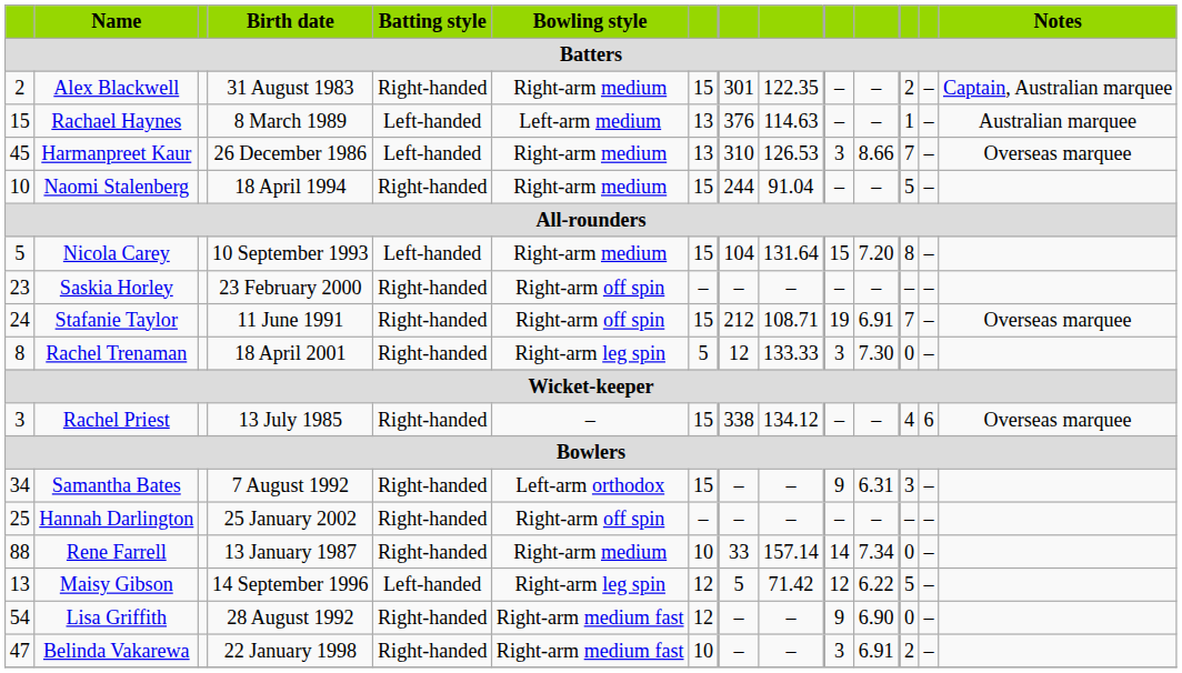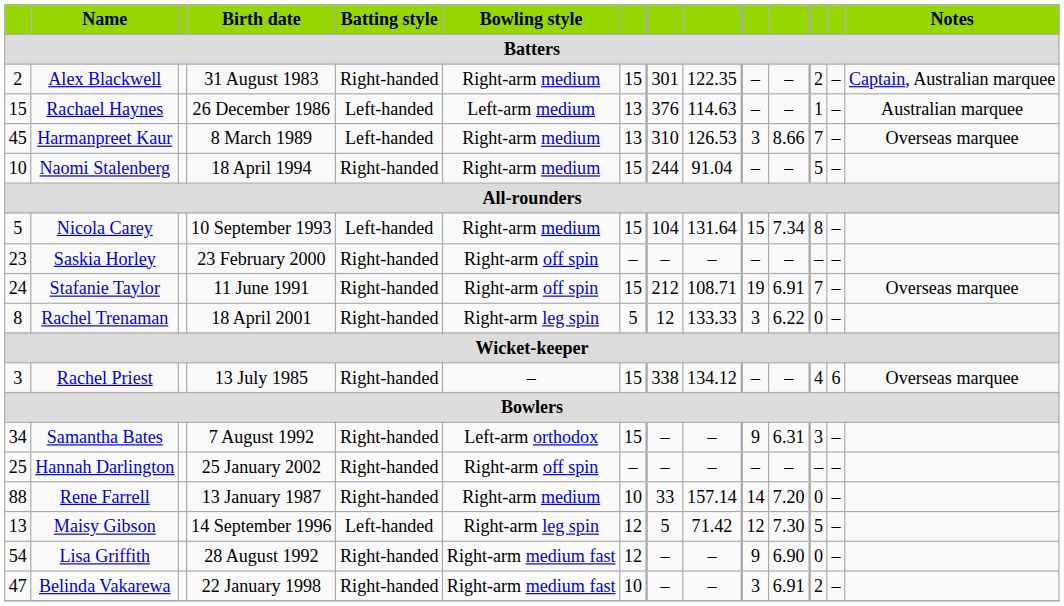 <table class="wikitable" style="font-size:95%;">
 <tr>
 <th style="background:#96d701; color:black;"></th>
 <th style="background:#96d701; color:black;">Name</th>
 <th style="background:#96d701; color:black;"></th>
 <th style="background:#96d701; color:black;">Birth date</th>
 <th style="background:#96d701; color:black;">Batting style</th>
 <th style="background:#96d701; color:black;">Bowling style</th>
 <th style="background:#96d701; color:black;"></th>
 <th style="background:#96d701; color:black; border-left-width: 2px;"></th>
 <th style="background:#96d701; color:black;"></th>
 <th style="background:#96d701; color:black; border-left-width: 2px;"></th>
 <th style="background:#96d701; color:black;"></th>
 <th style="background:#96d701; color:black; border-left-width: 2px;"></th>
 <th style="background:#96d701; color:black;"></th>
 <th style="background:#96d701; color:black;">Notes</th>
 </tr>
 <tr>
 <th colspan="14" style="background: #DCDCDC; text-align:center;">Batters</th>
 </tr>
 <tr align="center">
 <td>2</td>
 <td><a href='#'>Alex Blackwell</a></td>
 <td></td>
 <td>31 August 1983</td>
 <td>Right-handed</td>
 <td>Right-arm <a href='#'>medium</a></td>
 <td>15</td>
 <td style="border-left-width: 2px">301</td>
 <td>122.35</td>
 <td style="border-left-width: 2px">–</td>
 <td>–</td>
 <td style="border-left-width: 2px">2</td>
 <td>–</td>
 <td><a href='#'>Captain</a>, Australian marquee</td>
 </tr>
 <tr align="center">
 <td>15</td>
 <td><a href='#'>Rachael Haynes</a></td>
 <td></td>
-<td>8 March 1989</td>
+<td>26 December 1986</td>
 <td>Left-handed</td>
 <td>Left-arm <a href='#'>medium</a></td>
 <td>13</td>
 <td style="border-left-width: 2px">376</td>
 <td>114.63</td>
 <td style="border-left-width: 2px">–</td>
 <td>–</td>
 <td style="border-left-width: 2px">1</td>
 <td>–</td>
 <td>Australian marquee</td>
 </tr>
 <tr align="center">
 <td>45</td>
 <td><a href='#'>Harmanpreet Kaur</a></td>
 <td></td>
-<td>26 December 1986</td>
+<td>8 March 1989</td>
 <td>Left-handed</td>
 <td>Right-arm <a href='#'>medium</a></td>
 <td>13</td>
 <td style="border-left-width: 2px">310</td>
 <td>126.53</td>
 <td style="border-left-width: 2px">3</td>
 <td>8.66</td>
 <td style="border-left-width: 2px">7</td>
 <td>–</td>
 <td>Overseas marquee</td>
 </tr>
 <tr align="center">
 <td>10</td>
 <td><a href='#'>Naomi Stalenberg</a></td>
 <td></td>
 <td>18 April 1994</td>
 <td>Right-handed</td>
 <td>Right-arm <a href='#'>medium</a></td>
 <td>15</td>
 <td style="border-left-width: 2px">244</td>
 <td>91.04</td>
 <td style="border-left-width: 2px">–</td>
 <td>–</td>
 <td style="border-left-width: 2px">5</td>
 <td>–</td>
 <td></td>
 </tr>
 <tr>
 <th colspan="14" style="background: #DCDCDC; text-align:center;">All-rounders</th>
 </tr>
 <tr align="center">
 <td>5</td>
 <td><a href='#'>Nicola Carey</a></td>
 <td></td>
 <td>10 September 1993</td>
 <td>Left-handed</td>
 <td>Right-arm <a href='#'>medium</a></td>
 <td>15</td>
 <td style="border-left-width: 2px">104</td>
 <td>131.64</td>
 <td style="border-left-width: 2px">15</td>
-<td>7.20</td>
+<td>7.34</td>
 <td style="border-left-width: 2px">8</td>
 <td>–</td>
 <td></td>
 </tr>
 <tr align="center">
 <td>23</td>
 <td><a href='#'>Saskia Horley</a></td>
 <td></td>
 <td>23 February 2000</td>
 <td>Right-handed</td>
 <td>Right-arm <a href='#'>off spin</a></td>
 <td>–</td>
 <td style="border-left-width: 2px">–</td>
 <td>–</td>
 <td style="border-left-width: 2px">–</td>
 <td>–</td>
 <td style="border-left-width: 2px">–</td>
 <td>–</td>
 <td></td>
 </tr>
 <tr align="center">
 <td>24</td>
 <td><a href='#'>Stafanie Taylor</a></td>
 <td></td>
 <td>11 June 1991</td>
 <td>Right-handed</td>
 <td>Right-arm <a href='#'>off spin</a></td>
 <td>15</td>
 <td style="border-left-width: 2px">212</td>
 <td>108.71</td>
 <td style="border-left-width: 2px">19</td>
 <td>6.91</td>
 <td style="border-left-width: 2px">7</td>
 <td>–</td>
 <td>Overseas marquee</td>
 </tr>
 <tr align="center">
 <td>8</td>
 <td><a href='#'>Rachel Trenaman</a></td>
 <td></td>
 <td>18 April 2001</td>
 <td>Right-handed</td>
 <td>Right-arm <a href='#'>leg spin</a></td>
 <td>5</td>
 <td style="border-left-width: 2px">12</td>
 <td>133.33</td>
 <td style="border-left-width: 2px">3</td>
-<td>7.30</td>
+<td>6.22</td>
 <td style="border-left-width: 2px">0</td>
 <td>–</td>
 <td></td>
 </tr>
 <tr>
 <th colspan="14" style="background: #DCDCDC; text-align:center;">Wicket-keeper</th>
 </tr>
 <tr align="center">
 <td>3</td>
 <td><a href='#'>Rachel Priest</a></td>
 <td></td>
 <td>13 July 1985</td>
 <td>Right-handed</td>
 <td>–</td>
 <td>15</td>
 <td style="border-left-width: 2px">338</td>
 <td>134.12</td>
 <td style="border-left-width: 2px">–</td>
 <td>–</td>
 <td style="border-left-width: 2px">4</td>
 <td>6</td>
 <td>Overseas marquee</td>
 </tr>
 <tr>
 <th colspan="14" style="background: #DCDCDC; text-align:center;">Bowlers</th>
 </tr>
 <tr align="center">
 <td>34</td>
 <td><a href='#'>Samantha Bates</a></td>
 <td></td>
 <td>7 August 1992</td>
 <td>Right-handed</td>
 <td>Left-arm <a href='#'>orthodox</a></td>
 <td>15</td>
 <td style="border-left-width: 2px">–</td>
 <td>–</td>
 <td style="border-left-width: 2px">9</td>
 <td>6.31</td>
 <td style="border-left-width: 2px">3</td>
 <td>–</td>
 <td></td>
 </tr>
 <tr align="center">
 <td>25</td>
 <td><a href='#'>Hannah Darlington</a></td>
 <td></td>
 <td>25 January 2002</td>
 <td>Right-handed</td>
 <td>Right-arm <a href='#'>off spin</a></td>
 <td>–</td>
 <td style="border-left-width: 2px">–</td>
 <td>–</td>
 <td style="border-left-width: 2px">–</td>
 <td>–</td>
 <td style="border-left-width: 2px">–</td>
 <td>–</td>
 <td></td>
 </tr>
 <tr align="center">
 <td>88</td>
 <td><a href='#'>Rene Farrell</a></td>
 <td></td>
 <td>13 January 1987</td>
 <td>Right-handed</td>
 <td>Right-arm <a href='#'>medium</a></td>
 <td>10</td>
 <td style="border-left-width: 2px">33</td>
 <td>157.14</td>
 <td style="border-left-width: 2px">14</td>
-<td>7.34</td>
+<td>7.20</td>
 <td style="border-left-width: 2px">0</td>
 <td>–</td>
 <td></td>
 </tr>
 <tr align="center">
 <td>13</td>
 <td><a href='#'>Maisy Gibson</a></td>
 <td></td>
 <td>14 September 1996</td>
 <td>Left-handed</td>
 <td>Right-arm <a href='#'>leg spin</a></td>
 <td>12</td>
 <td style="border-left-width: 2px">5</td>
 <td>71.42</td>
 <td style="border-left-width: 2px">12</td>
-<td>6.22</td>
+<td>7.30</td>
 <td style="border-left-width: 2px">5</td>
 <td>–</td>
 <td></td>
 </tr>
 <tr align="center">
 <td>54</td>
 <td><a href='#'>Lisa Griffith</a></td>
 <td></td>
 <td>28 August 1992</td>
 <td>Right-handed</td>
 <td>Right-arm <a href='#'>medium fast</a></td>
 <td>12</td>
 <td style="border-left-width: 2px">–</td>
 <td>–</td>
 <td style="border-left-width: 2px">9</td>
 <td>6.90</td>
 <td style="border-left-width: 2px">0</td>
 <td>–</td>
 <td></td>
 </tr>
 <tr align="center">
 <td>47</td>
 <td><a href='#'>Belinda Vakarewa</a></td>
 <td></td>
 <td>22 January 1998</td>
 <td>Right-handed</td>
 <td>Right-arm <a href='#'>medium fast</a></td>
 <td>10</td>
 <td style="border-left-width: 2px">–</td>
 <td>–</td>
 <td style="border-left-width: 2px">3</td>
 <td>6.91</td>
 <td style="border-left-width: 2px">2</td>
 <td>–</td>
 <td></td>
 </tr>
 <tr>
 </tr>
 </table>
